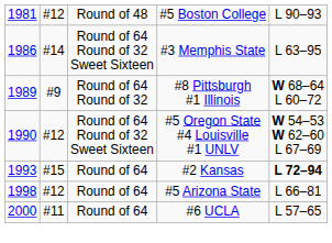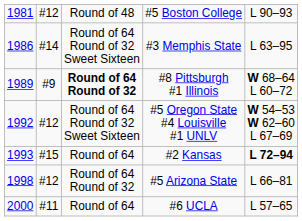 <table class="wikitable">
 <tr align="center">
 <td><a href='#'>1981</a></td>
 <td>#12</td>
 <td>Round of 48</td>
 <td>#5 <a href='#'>Boston College</a></td>
 <td>L 90–93</td>
 </tr>
 <tr align="center">
 <td><a href='#'>1986</a></td>
 <td>#14</td>
 <td>Round of 64<br>Round of 32<br>Sweet Sixteen</td>
 <td>#3 <a href='#'>Memphis State</a></td>
 <td>L 63–95</td>
 </tr>
 <tr align="center">
 <td><a href='#'>1989</a></td>
 <td>#9</td>
-<td>Round of 64<br>Round of 32</td>
+<td><strong>Round of 64<br>Round of 32</strong></td>
 <td>#8 <a href='#'>Pittsburgh</a><br>#1 <a href='#'>Illinois</a></td>
 <td><strong>W</strong> 68–64<br>L 60–72</td>
 </tr>
 <tr align="center">
-<td><a href='#'>1990</a></td>
+<td><a href='#'>1992</a></td>
 <td>#12</td>
 <td>Round of 64<br>Round of 32<br>Sweet Sixteen</td>
 <td>#5 <a href='#'>Oregon State</a><br>#4 <a href='#'>Louisville</a><br>#1 <a href='#'>UNLV</a></td>
 <td><strong>W</strong> 54–53<br><strong>W</strong> 62–60<br>L 67–69</td>
 </tr>
 <tr align="center">
 <td><a href='#'>1993</a></td>
 <td>#15</td>
 <td>Round of 64</td>
 <td>#2 <a href='#'>Kansas</a></td>
 <td><strong>L 72–94</strong></td>
 </tr>
 <tr align="center">
 <td><a href='#'>1998</a></td>
 <td>#12</td>
-<td>Round of 64</td>
+<td>Round of 64<br>Round of 32</td>
 <td>#5 <a href='#'>Arizona State</a></td>
 <td>L 66–81</td>
 </tr>
 <tr align="center">
 <td><a href='#'>2000</a></td>
 <td>#11</td>
 <td>Round of 64</td>
 <td>#6 <a href='#'>UCLA</a></td>
 <td>L 57–65</td>
 </tr>
 </table>
